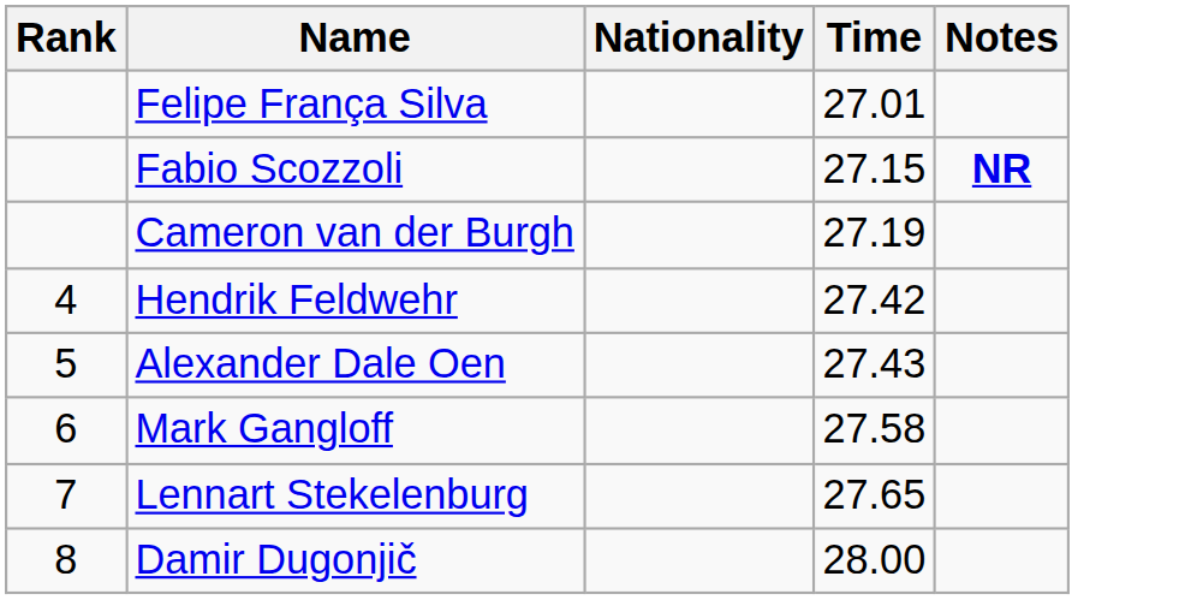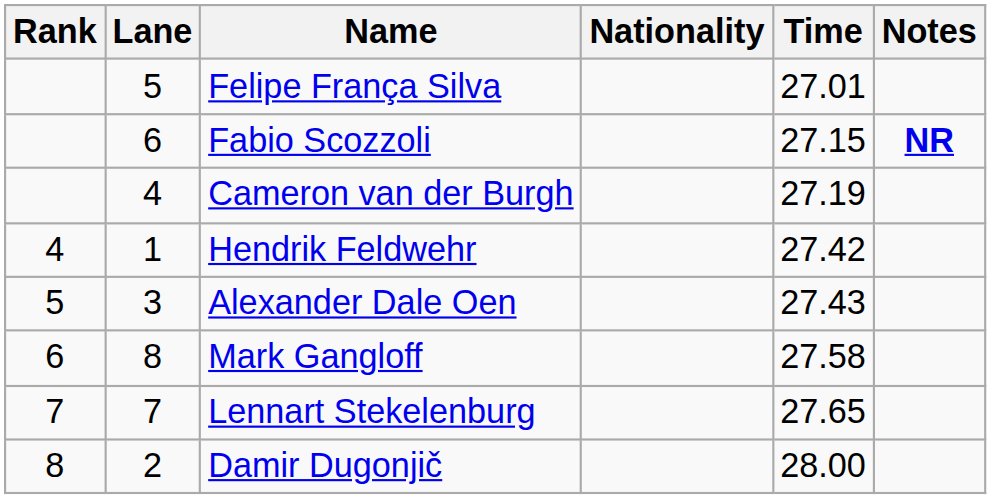 <table class="wikitable sortable" style="text-align:center">
 <tr>
 <th>Rank</th>
+<th>Lane</th>
 <th>Name</th>
 <th>Nationality</th>
 <th>Time</th>
 <th>Notes</th>
 </tr>
 <tr>
 <td></td>
+<td>5</td>
 <td align=left><a href='#'>Felipe França Silva</a></td>
 <td align=left></td>
 <td>27.01</td>
 <td></td>
 </tr>
 <tr>
 <td></td>
+<td>6</td>
 <td align=left><a href='#'>Fabio Scozzoli</a></td>
 <td align=left></td>
 <td>27.15</td>
 <td><strong><a href='#'>NR</a></strong></td>
 </tr>
 <tr>
 <td></td>
+<td>4</td>
 <td align=left><a href='#'>Cameron van der Burgh</a></td>
 <td align=left></td>
 <td>27.19</td>
 <td></td>
 </tr>
 <tr>
 <td>4</td>
+<td>1</td>
 <td align=left><a href='#'>Hendrik Feldwehr</a></td>
 <td align=left></td>
 <td>27.42</td>
 <td></td>
 </tr>
 <tr>
 <td>5</td>
+<td>3</td>
 <td align=left><a href='#'>Alexander Dale Oen</a></td>
 <td align=left></td>
 <td>27.43</td>
 <td></td>
 </tr>
 <tr>
 <td>6</td>
+<td>8</td>
 <td align=left><a href='#'>Mark Gangloff</a></td>
 <td align=left></td>
 <td>27.58</td>
 <td></td>
 </tr>
 <tr>
+<td>7</td>
 <td>7</td>
 <td align=left><a href='#'>Lennart Stekelenburg</a></td>
 <td align=left></td>
 <td>27.65</td>
 <td></td>
 </tr>
 <tr>
 <td>8</td>
+<td>2</td>
 <td align=left><a href='#'>Damir Dugonjič</a></td>
 <td align=left></td>
 <td>28.00</td>
 <td></td>
 </tr>
 </table>
